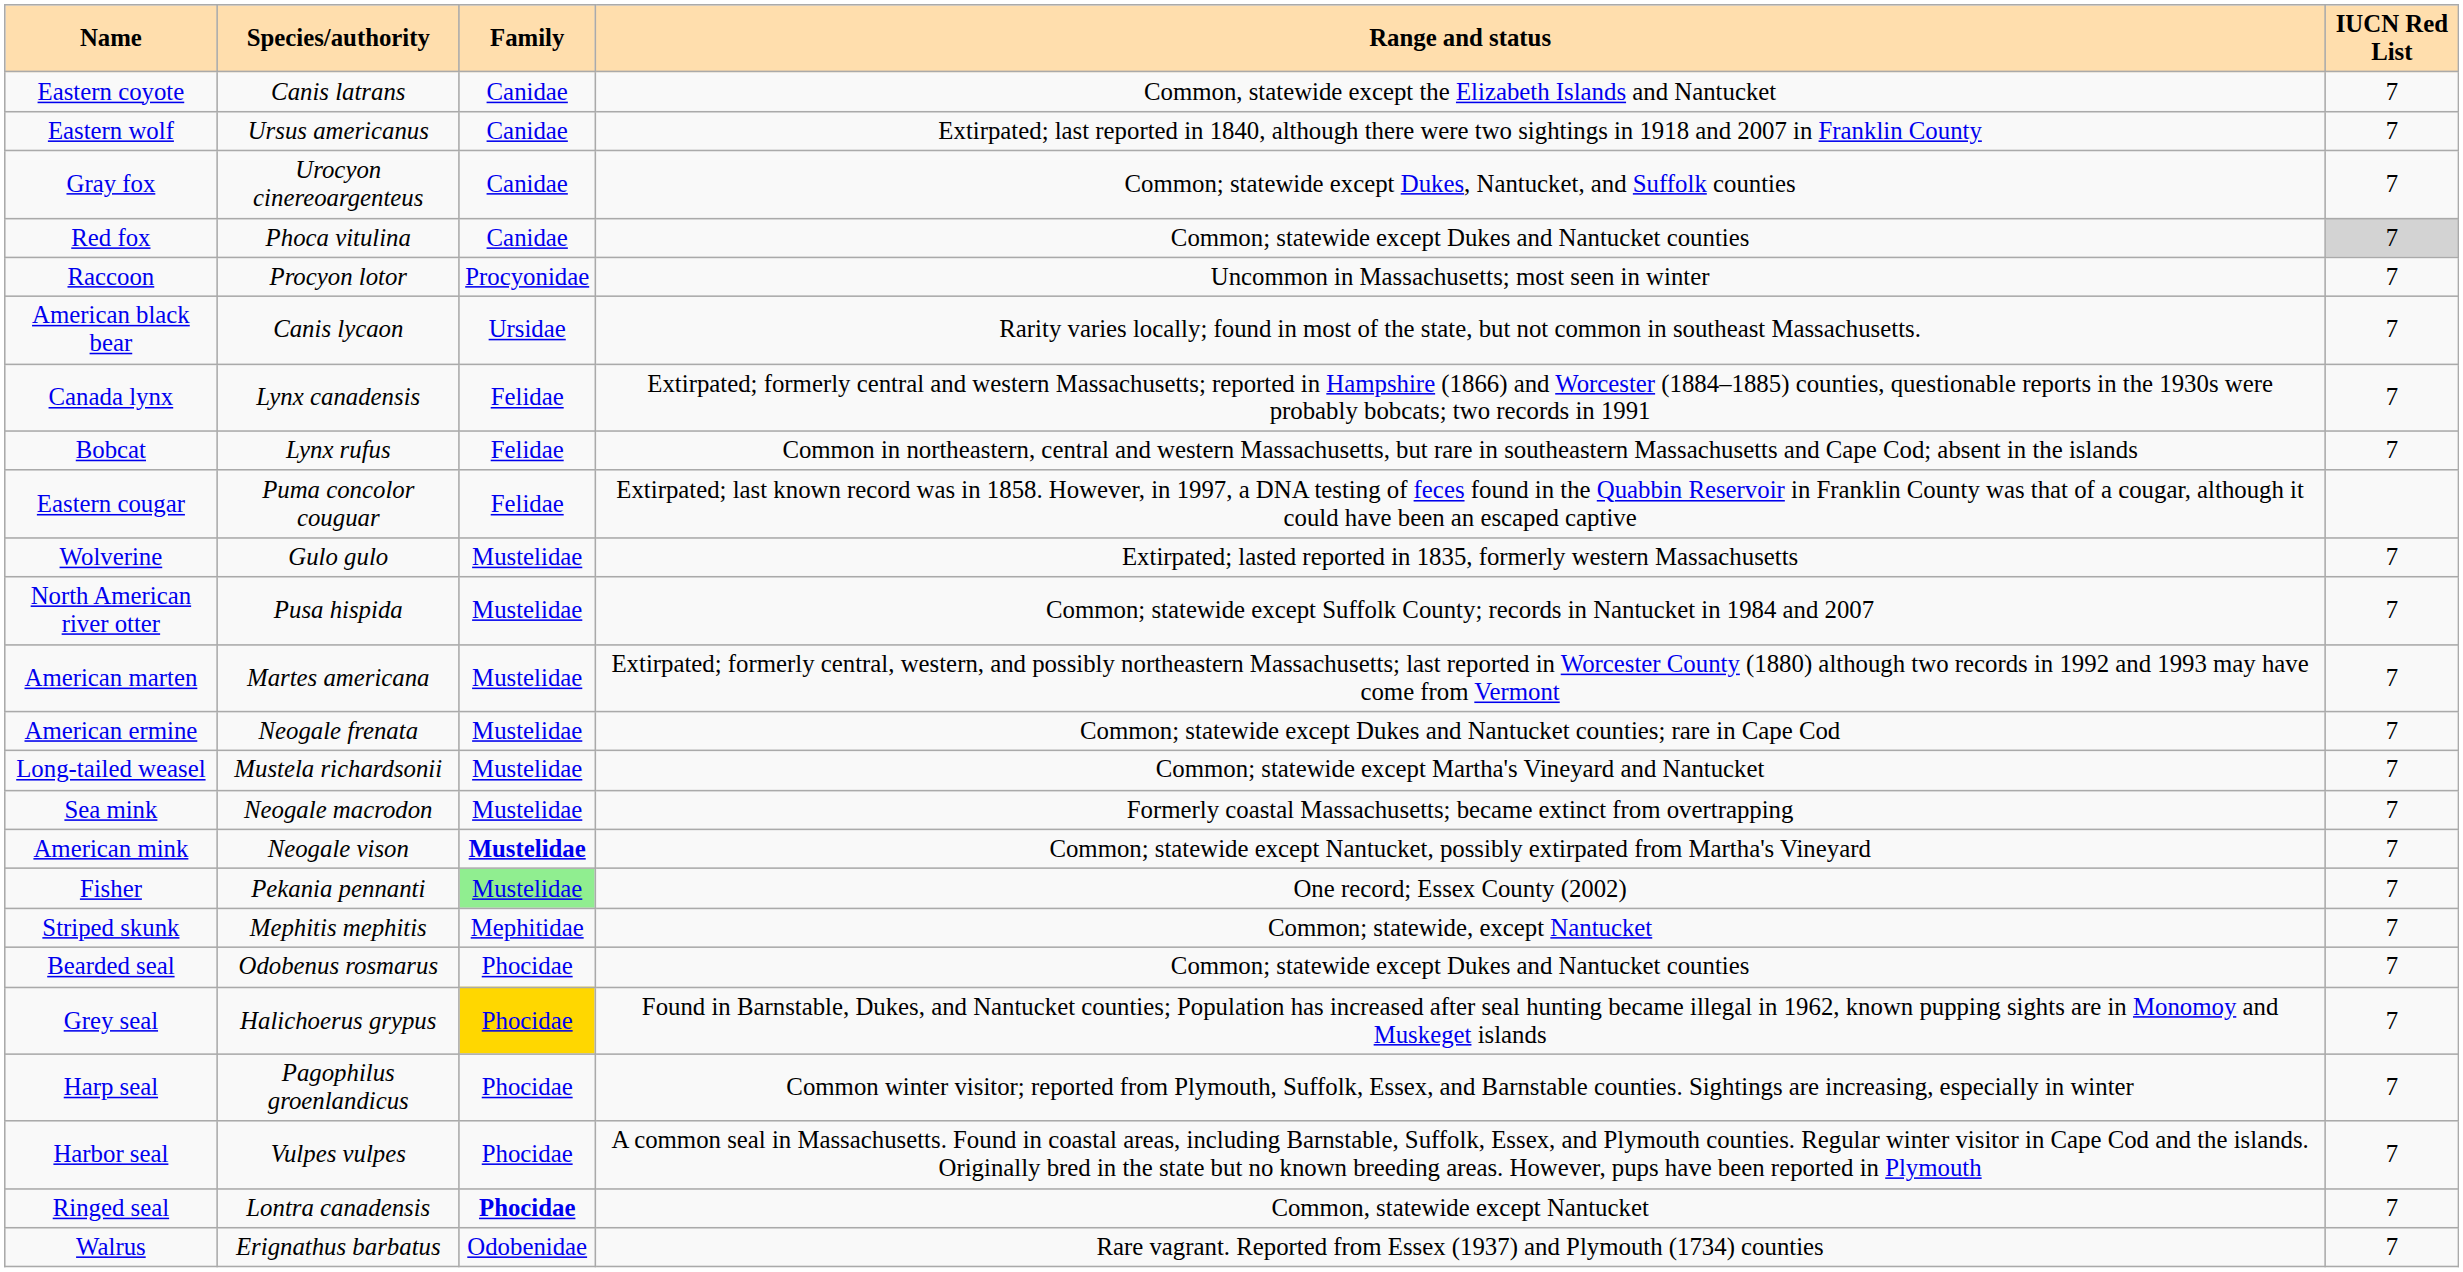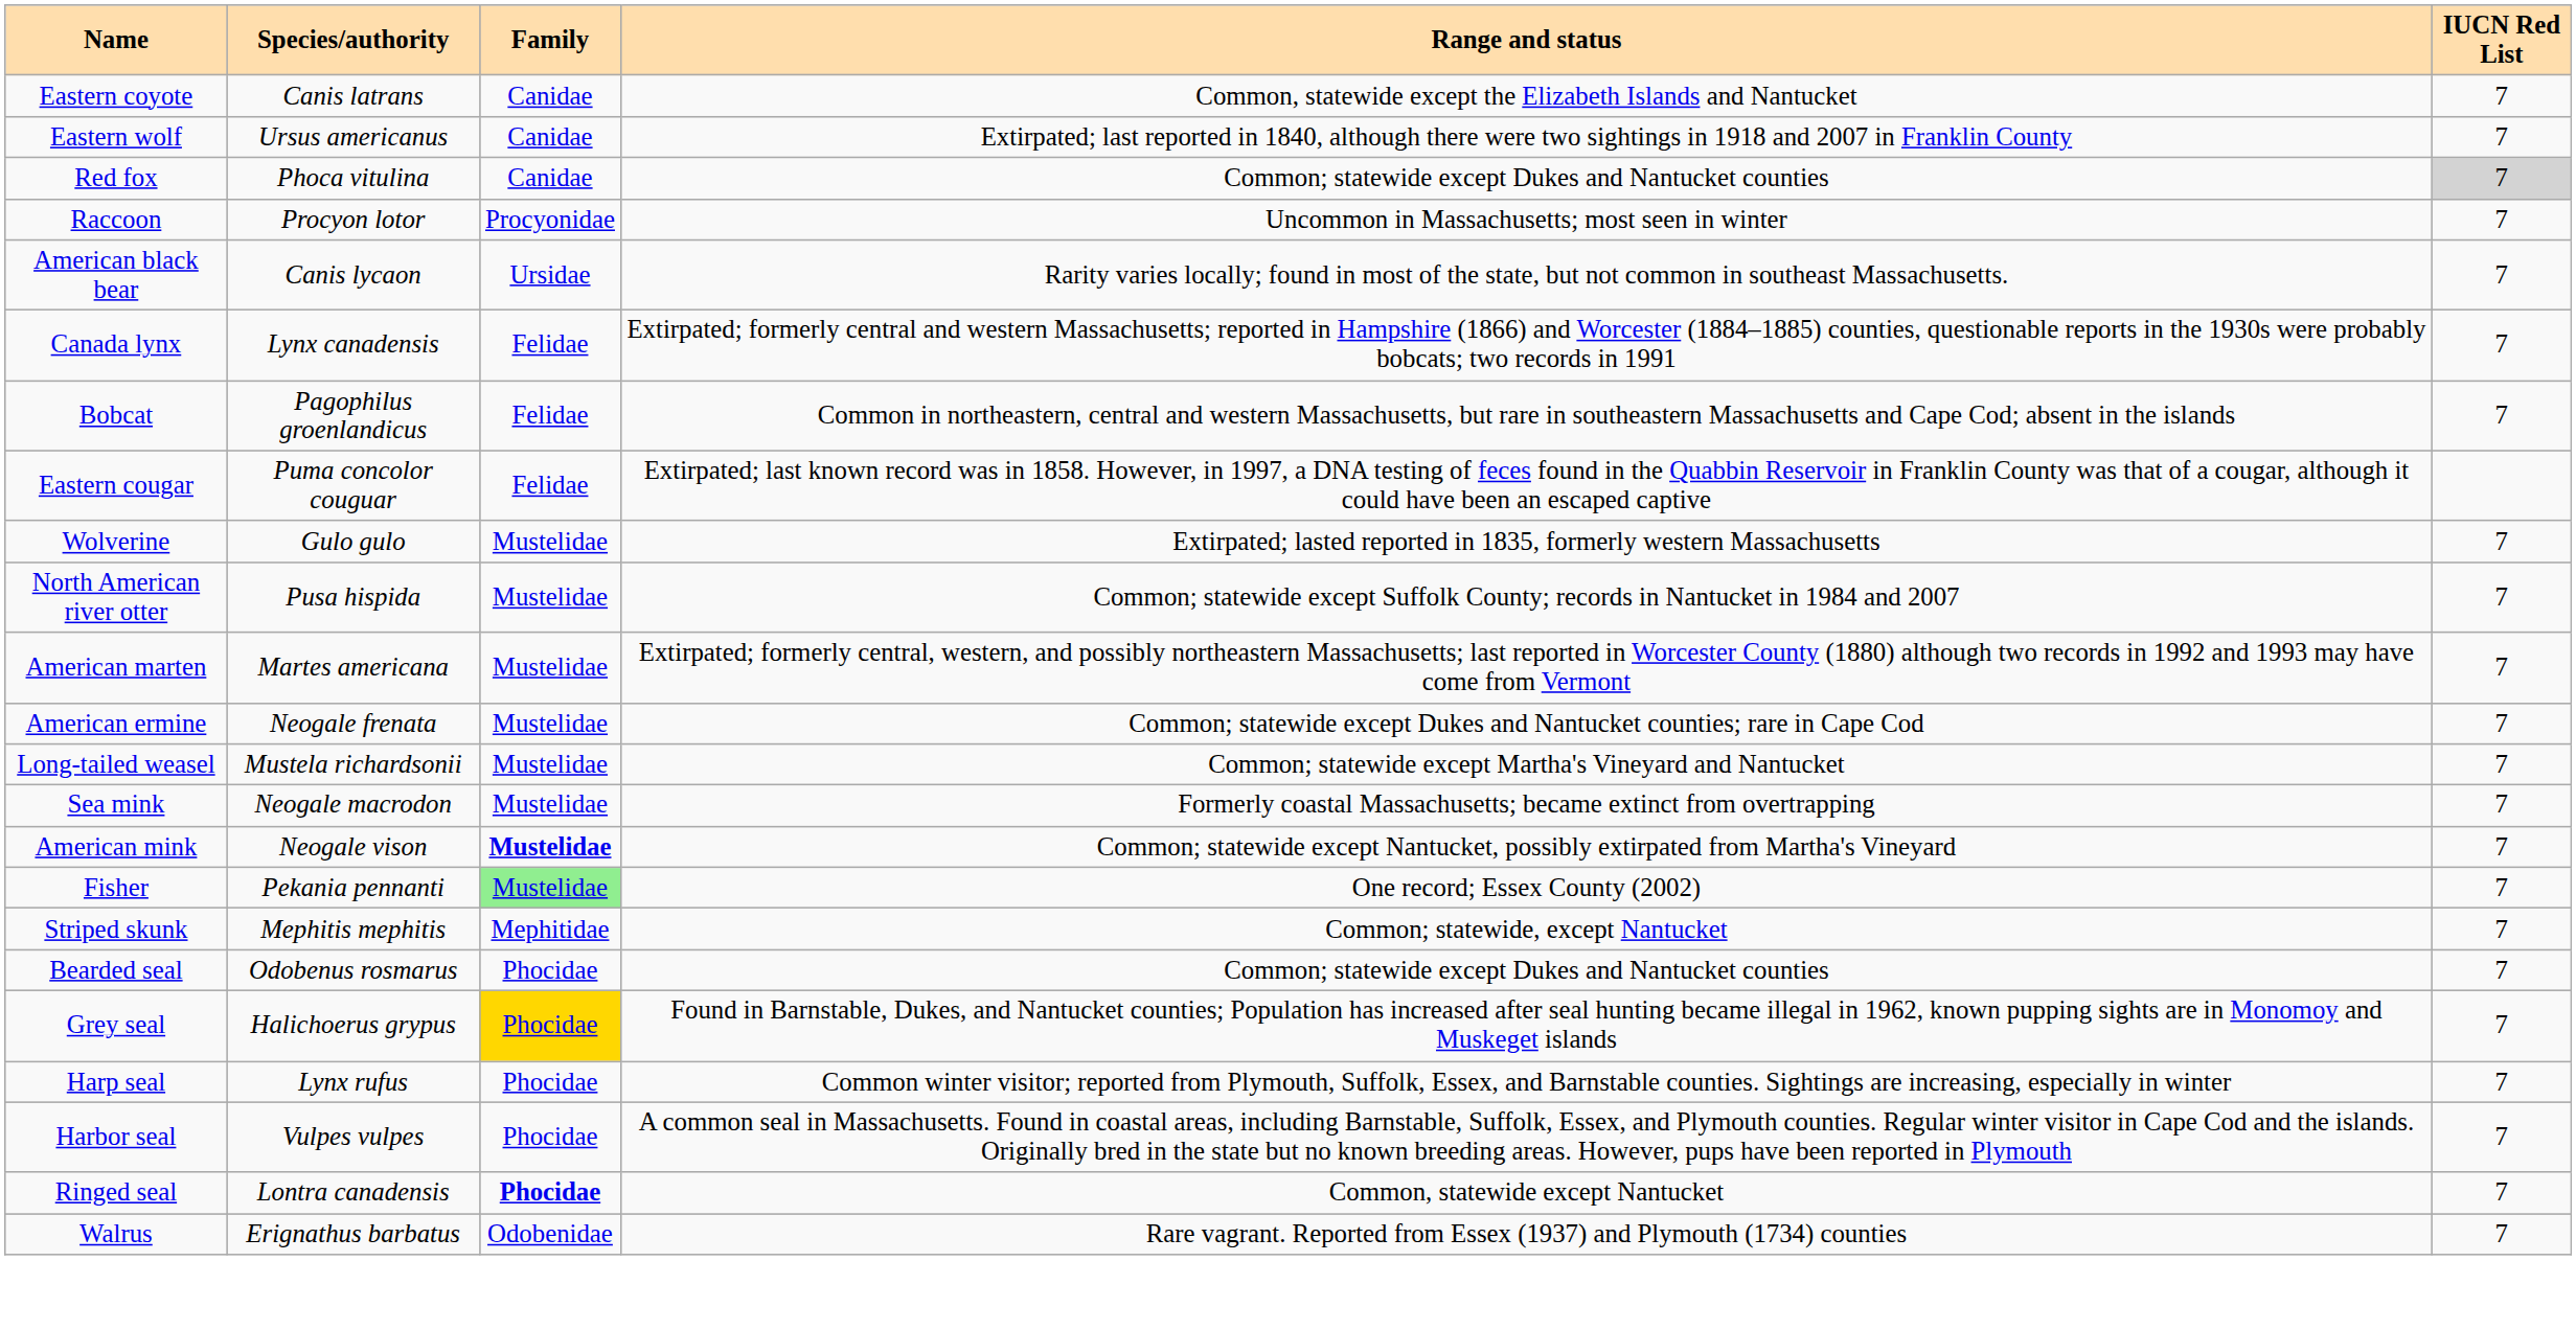 <table class="sortable wikitable" style="margin:1em auto; text-align:center;">
 <tr>
 <th style=background:navajowhite>Name</th>
 <th style=background:navajowhite>Species/authority</th>
 <th style=background:navajowhite>Family</th>
 <th style=background:navajowhite>Range and status</th>
 <th style=background:navajowhite>IUCN Red List</th>
 </tr>
 <tr>
 <td><a href='#'>Eastern coyote</a><br></td>
 <td><em>Canis latrans</em><br></td>
 <td><a href='#'>Canidae</a></td>
 <td>Common, statewide except the <a href='#'>Elizabeth Islands</a> and Nantucket</td>
 <td><div>7</div></td>
 </tr>
 <tr>
 <td><a href='#'>Eastern wolf</a><br></td>
 <td><em>Ursus americanus</em><br></td>
 <td><a href='#'>Canidae</a></td>
 <td>Extirpated; last reported in 1840, although there were two sightings in 1918 and 2007 in <a href='#'>Franklin County</a></td>
-<td><div>7</div></td>
-</tr>
-<tr>
-<td><a href='#'>Gray fox</a><br></td>
-<td><em>Urocyon cinereoargenteus</em><br></td>
-<td><a href='#'>Canidae</a></td>
-<td>Common; statewide except <a href='#'>Dukes</a>, Nantucket, and <a href='#'>Suffolk</a> counties</td>
 <td><div>7</div></td>
 </tr>
 <tr>
 <td><a href='#'>Red fox</a><br></td>
 <td><em>Phoca vitulina</em><br></td>
 <td><a href='#'>Canidae</a></td>
 <td>Common; statewide except Dukes and Nantucket counties</td>
 <td style="background: lightgrey;"><div>7</div></td>
 </tr>
 <tr>
 <td><a href='#'>Raccoon</a><br></td>
 <td><em>Procyon lotor</em><br></td>
 <td><a href='#'>Procyonidae</a></td>
 <td>Uncommon in Massachusetts; most seen in winter</td>
 <td><div>7</div></td>
 </tr>
 <tr>
 <td><a href='#'>American black bear</a><br></td>
 <td><em>Canis lycaon</em><br></td>
 <td><a href='#'>Ursidae</a></td>
 <td>Rarity varies locally; found in most of the state, but not common in southeast Massachusetts.</td>
 <td><div>7</div></td>
 </tr>
 <tr>
 <td><a href='#'>Canada lynx</a><br></td>
 <td><em>Lynx canadensis</em><br></td>
 <td><a href='#'>Felidae</a></td>
 <td>Extirpated; formerly central and western Massachusetts; reported in <a href='#'>Hampshire</a> (1866) and <a href='#'>Worcester</a> (1884–1885) counties, questionable reports in the 1930s were probably bobcats; two records in 1991</td>
 <td><div>7</div></td>
 </tr>
 <tr>
 <td><a href='#'>Bobcat</a><br></td>
-<td><em>Lynx rufus</em><br></td>
+<td><em>Pagophilus groenlandicus</em><br></td>
 <td><a href='#'>Felidae</a></td>
 <td>Common in northeastern, central and western Massachusetts, but rare in southeastern Massachusetts and Cape Cod; absent in the islands</td>
 <td><div>7</div></td>
 </tr>
 <tr>
 <td><a href='#'>Eastern cougar</a><br></td>
 <td><em>Puma concolor couguar</em><br></td>
 <td><a href='#'>Felidae</a></td>
 <td>Extirpated; last known record was in 1858. However, in 1997, a DNA testing of <a href='#'>feces</a> found in the <a href='#'>Quabbin Reservoir</a> in Franklin County was that of a cougar, although it could have been an escaped captive</td>
 <td></td>
 </tr>
 <tr>
 <td><a href='#'>Wolverine</a><br></td>
 <td><em>Gulo gulo</em><br></td>
 <td><a href='#'>Mustelidae</a></td>
 <td>Extirpated; lasted reported in 1835, formerly western Massachusetts</td>
 <td><div>7</div></td>
 </tr>
 <tr>
 <td><a href='#'>North American river otter</a><br></td>
 <td><em>Pusa hispida</em><br></td>
 <td><a href='#'>Mustelidae</a></td>
 <td>Common; statewide except Suffolk County; records in Nantucket in 1984 and 2007</td>
 <td><div>7</div></td>
 </tr>
 <tr>
 <td><a href='#'>American marten</a><br></td>
 <td><em>Martes americana</em><br></td>
 <td><a href='#'>Mustelidae</a></td>
 <td>Extirpated; formerly central, western, and possibly northeastern Massachusetts; last reported in <a href='#'>Worcester County</a> (1880) although two records in 1992 and 1993 may have come from <a href='#'>Vermont</a></td>
 <td><div>7</div></td>
 </tr>
 <tr>
 <td><a href='#'>American ermine</a><br></td>
 <td><em>Neogale frenata</em><br></td>
 <td><a href='#'>Mustelidae</a></td>
 <td>Common; statewide except Dukes and Nantucket counties; rare in Cape Cod</td>
 <td><div>7</div></td>
 </tr>
 <tr>
 <td><a href='#'>Long-tailed weasel</a><br></td>
 <td><em>Mustela richardsonii</em><br></td>
 <td><a href='#'>Mustelidae</a></td>
 <td>Common; statewide except Martha's Vineyard and Nantucket</td>
 <td><div>7</div></td>
 </tr>
 <tr>
 <td><a href='#'>Sea mink</a><br></td>
 <td><em>Neogale macrodon</em><br></td>
 <td><a href='#'>Mustelidae</a></td>
 <td>Formerly coastal Massachusetts; became extinct from overtrapping</td>
 <td><div>7</div></td>
 </tr>
 <tr>
 <td><a href='#'>American mink</a><br></td>
 <td><em>Neogale vison</em><br></td>
 <td><strong><a href='#'>Mustelidae</a></strong></td>
 <td>Common; statewide except Nantucket, possibly extirpated from Martha's Vineyard</td>
 <td><div>7</div></td>
 </tr>
 <tr>
 <td><a href='#'>Fisher</a><br></td>
 <td><em>Pekania pennanti</em><br></td>
 <td style="background: lightgreen;"><a href='#'>Mustelidae</a></td>
 <td>One record; Essex County (2002)</td>
 <td><div>7</div></td>
 </tr>
 <tr>
 <td><a href='#'>Striped skunk</a><br></td>
 <td><em>Mephitis mephitis</em><br></td>
 <td><a href='#'>Mephitidae</a></td>
 <td>Common; statewide, except <a href='#'>Nantucket</a></td>
 <td><div>7</div></td>
 </tr>
 <tr>
 <td><a href='#'>Bearded seal</a><br></td>
 <td><em>Odobenus rosmarus</em><br></td>
 <td><a href='#'>Phocidae</a></td>
 <td>Common; statewide except Dukes and Nantucket counties</td>
 <td><div>7</div></td>
 </tr>
 <tr>
 <td><a href='#'>Grey seal</a><br></td>
 <td><em>Halichoerus grypus</em><br></td>
 <td style="background: gold;"><a href='#'>Phocidae</a></td>
 <td>Found in Barnstable, Dukes, and Nantucket counties; Population has increased after seal hunting became illegal in 1962, known pupping sights are in <a href='#'>Monomoy</a> and <a href='#'>Muskeget</a> islands</td>
 <td><div>7</div></td>
 </tr>
 <tr>
 <td><a href='#'>Harp seal</a><br></td>
-<td><em>Pagophilus groenlandicus</em><br></td>
+<td><em>Lynx rufus</em><br></td>
 <td><a href='#'>Phocidae</a></td>
 <td>Common winter visitor; reported from Plymouth, Suffolk, Essex, and Barnstable counties. Sightings are increasing, especially in winter</td>
 <td><div>7</div></td>
 </tr>
 <tr>
 <td><a href='#'>Harbor seal</a><br></td>
 <td><em>Vulpes vulpes</em><br></td>
 <td><a href='#'>Phocidae</a></td>
 <td>A common seal in Massachusetts. Found in coastal areas, including Barnstable, Suffolk, Essex, and Plymouth counties. Regular winter visitor in Cape Cod and the islands. Originally bred in the state but no known breeding areas. However, pups have been reported in <a href='#'>Plymouth</a></td>
 <td><div>7</div></td>
 </tr>
 <tr>
 <td><a href='#'>Ringed seal</a><br></td>
 <td><em>Lontra canadensis</em><br></td>
 <td><strong><a href='#'>Phocidae</a></strong></td>
 <td>Common, statewide except Nantucket</td>
 <td><div>7</div></td>
 </tr>
 <tr>
 <td><a href='#'>Walrus</a><br></td>
 <td><em>Erignathus barbatus</em><br></td>
 <td><a href='#'>Odobenidae</a></td>
 <td>Rare vagrant. Reported from Essex (1937) and Plymouth (1734) counties</td>
 <td><div>7</div></td>
 </tr>
 </table>
